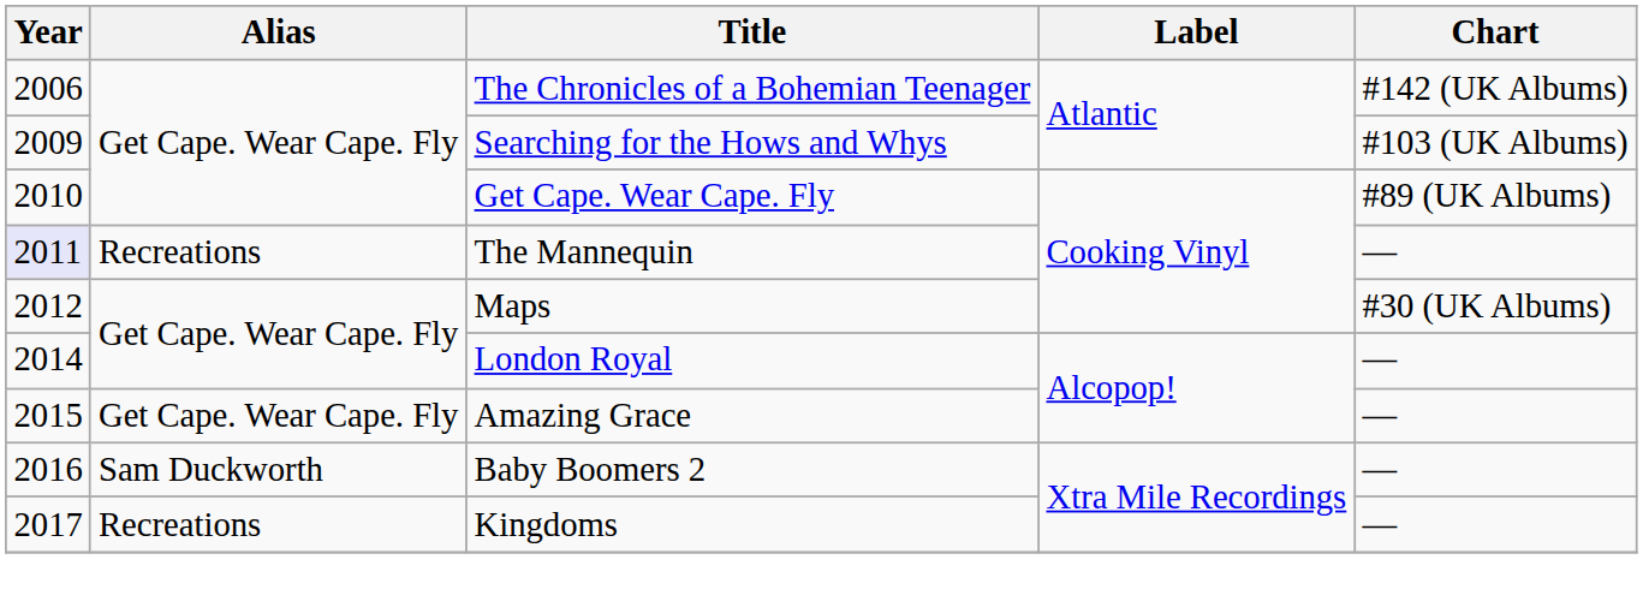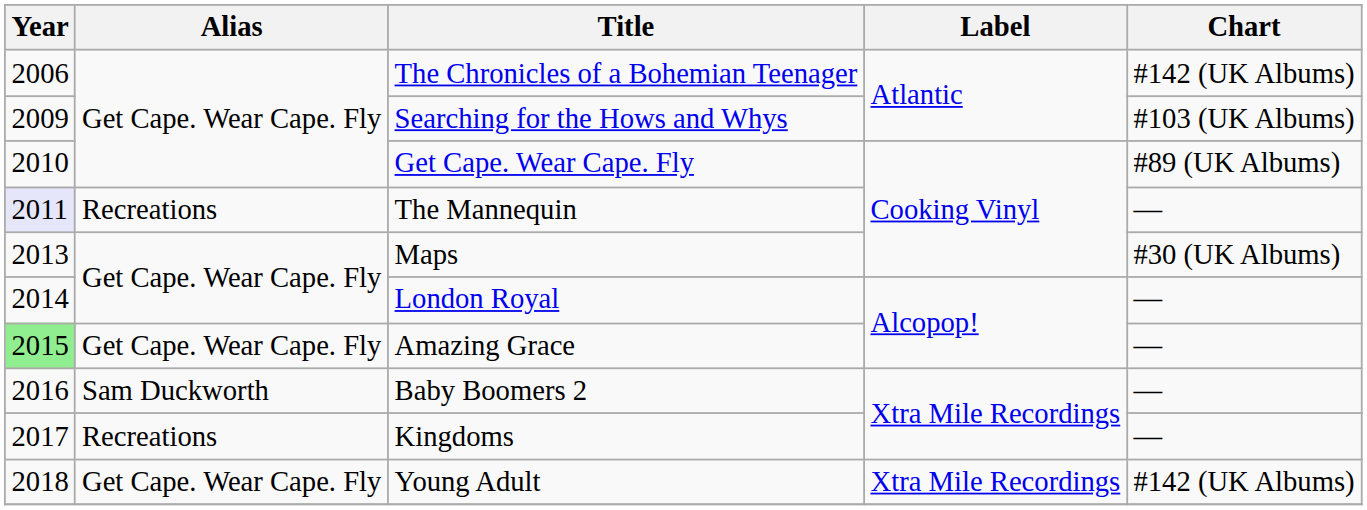 <table class="wikitable">
 <tr>
 <th>Year</th>
 <th>Alias</th>
 <th>Title</th>
 <th>Label</th>
 <th>Chart</th>
 </tr>
 <tr>
 <td>2006</td>
 <td rowspan=3>Get Cape. Wear Cape. Fly</td>
 <td><a href='#'>The Chronicles of a Bohemian Teenager</a></td>
 <td rowspan=2><a href='#'>Atlantic</a></td>
 <td>#142 (UK Albums)</td>
 </tr>
 <tr>
 <td>2009</td>
 <td><a href='#'>Searching for the Hows and Whys</a></td>
 <td>#103 (UK Albums)</td>
 </tr>
 <tr>
 <td>2010</td>
 <td><a href='#'>Get Cape. Wear Cape. Fly</a></td>
 <td rowspan=3><a href='#'>Cooking Vinyl</a></td>
 <td>#89 (UK Albums)</td>
 </tr>
 <tr>
 <td style="background: lavender;">2011</td>
 <td>Recreations</td>
 <td>The Mannequin</td>
 <td>—</td>
 </tr>
 <tr>
-<td>2012</td>
+<td>2013</td>
 <td rowspan=2>Get Cape. Wear Cape. Fly</td>
 <td>Maps</td>
 <td>#30 (UK Albums)</td>
 </tr>
 <tr>
 <td>2014</td>
 <td><a href='#'>London Royal</a></td>
 <td rowspan=2><a href='#'>Alcopop!</a></td>
 <td>—</td>
 </tr>
 <tr>
-<td>2015</td>
+<td style="background: lightgreen;">2015</td>
 <td>Get Cape. Wear Cape. Fly</td>
 <td>Amazing Grace</td>
 <td>—</td>
 </tr>
 <tr>
 <td>2016</td>
 <td>Sam Duckworth</td>
 <td>Baby Boomers 2</td>
 <td rowspan=2><a href='#'>Xtra Mile Recordings</a></td>
 <td>—</td>
 </tr>
 <tr>
 <td>2017</td>
 <td>Recreations</td>
 <td>Kingdoms</td>
 <td>—</td>
 </tr>
 <tr>
+<td>2018</td>
+<td>Get Cape. Wear Cape. Fly</td>
+<td>Young Adult</td>
+<td><a href='#'>Xtra Mile Recordings</a></td>
+<td>#142 (UK Albums)</td>
+</tr>
+<tr>
 </tr>
 </table>
